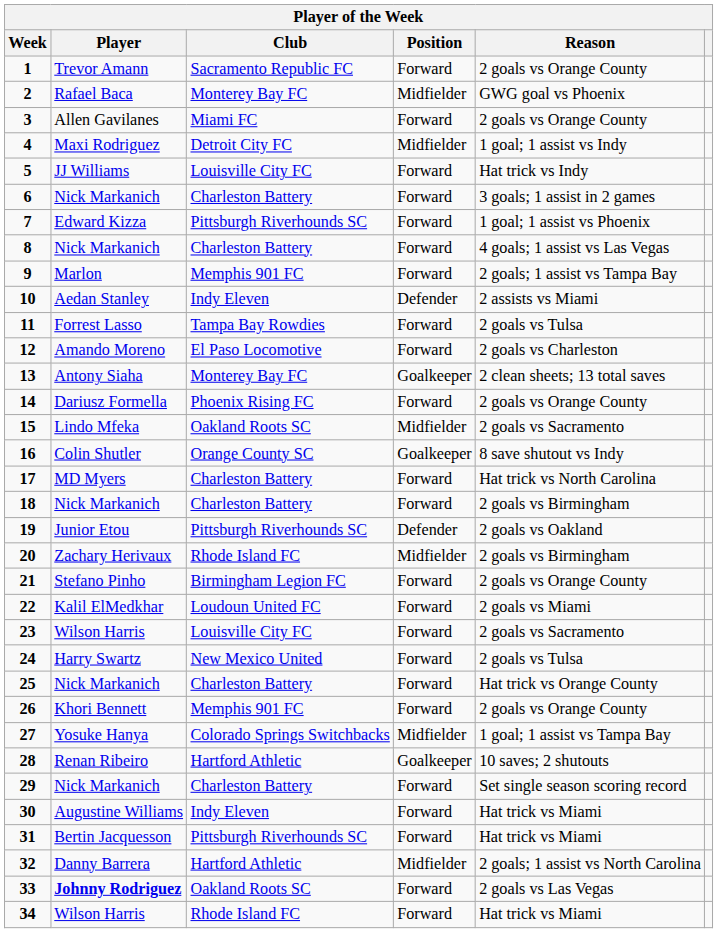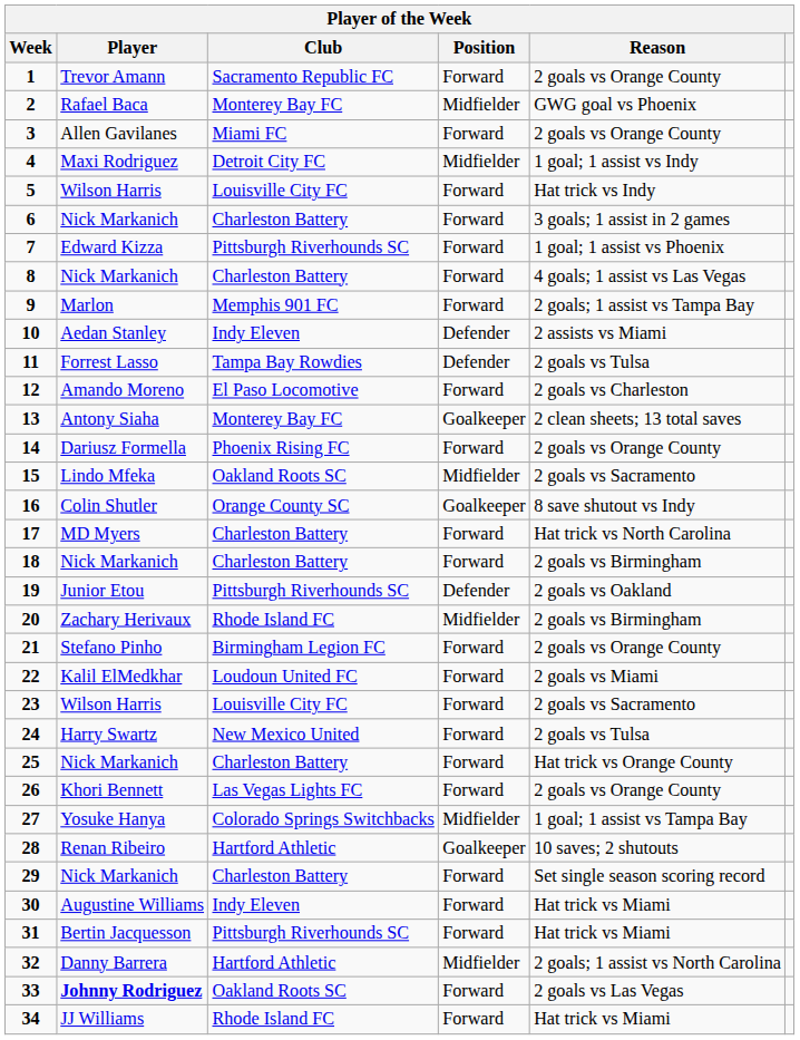 <table class="wikitable collapsible collapsed">
 <tr>
 <th colspan="6">Player of the Week</th>
 </tr>
 <tr>
 <th>Week</th>
 <th>Player</th>
 <th>Club</th>
 <th>Position</th>
 <th>Reason</th>
 <th></th>
 </tr>
 <tr>
 <td style="text-align: center;"><strong>1</strong></td>
 <td> <a href='#'>Trevor Amann</a></td>
 <td><a href='#'>Sacramento Republic FC</a></td>
 <td>Forward</td>
 <td>2 goals vs Orange County</td>
 <td style="text-align:center"></td>
 </tr>
 <tr>
 <td style="text-align: center;"><strong>2</strong></td>
 <td> <a href='#'>Rafael Baca</a></td>
 <td><a href='#'>Monterey Bay FC</a></td>
 <td>Midfielder</td>
 <td>GWG goal vs Phoenix</td>
 <td style="text-align:center"></td>
 </tr>
 <tr>
 <td style="text-align: center;"><strong>3</strong></td>
 <td> Allen Gavilanes</td>
 <td><a href='#'>Miami FC</a></td>
 <td>Forward</td>
 <td>2 goals vs Orange County</td>
 <td style="text-align:center"></td>
 </tr>
 <tr>
 <td style="text-align: center;"><strong>4</strong></td>
 <td> <a href='#'>Maxi Rodriguez</a></td>
 <td><a href='#'>Detroit City FC</a></td>
 <td>Midfielder</td>
 <td>1 goal; 1 assist vs Indy</td>
 <td style="text-align:center"></td>
 </tr>
 <tr>
 <td style="text-align: center;"><strong>5</strong></td>
-<td> <a href='#'>JJ Williams</a></td>
+<td> <a href='#'>Wilson Harris</a></td>
 <td><a href='#'>Louisville City FC</a></td>
 <td>Forward</td>
 <td>Hat trick vs Indy</td>
 <td style="text-align:center"></td>
 </tr>
 <tr>
 <td style="text-align: center;"><strong>6</strong></td>
 <td> <a href='#'>Nick Markanich</a></td>
 <td><a href='#'>Charleston Battery</a></td>
 <td>Forward</td>
 <td>3 goals; 1 assist in 2 games</td>
 <td style="text-align:center"></td>
 </tr>
 <tr>
 <td style="text-align: center;"><strong>7</strong></td>
 <td> <a href='#'>Edward Kizza</a></td>
 <td><a href='#'>Pittsburgh Riverhounds SC</a></td>
 <td>Forward</td>
 <td>1 goal; 1 assist vs Phoenix</td>
 <td style="text-align:center"></td>
 </tr>
 <tr>
 <td style="text-align: center;"><strong>8</strong></td>
 <td> <a href='#'>Nick Markanich</a></td>
 <td><a href='#'>Charleston Battery</a></td>
 <td>Forward</td>
 <td>4 goals; 1 assist vs Las Vegas</td>
 <td style="text-align:center"></td>
 </tr>
 <tr>
 <td style="text-align: center;"><strong>9</strong></td>
 <td> <a href='#'>Marlon</a></td>
 <td><a href='#'>Memphis 901 FC</a></td>
 <td>Forward</td>
 <td>2 goals; 1 assist vs Tampa Bay</td>
 <td style="text-align:center"></td>
 </tr>
 <tr>
 <td style="text-align: center;"><strong>10</strong></td>
 <td> <a href='#'>Aedan Stanley</a></td>
 <td><a href='#'>Indy Eleven</a></td>
 <td>Defender</td>
 <td>2 assists vs Miami</td>
 <td style="text-align:center"></td>
 </tr>
 <tr>
 <td style="text-align: center;"><strong>11</strong></td>
 <td> <a href='#'>Forrest Lasso</a></td>
 <td><a href='#'>Tampa Bay Rowdies</a></td>
-<td>Forward</td>
+<td>Defender</td>
 <td>2 goals vs Tulsa</td>
 <td style="text-align:center"></td>
 </tr>
 <tr>
 <td style="text-align: center;"><strong>12</strong></td>
 <td> <a href='#'>Amando Moreno</a></td>
 <td><a href='#'>El Paso Locomotive</a></td>
 <td>Forward</td>
 <td>2 goals vs Charleston</td>
 <td style="text-align:center"></td>
 </tr>
 <tr>
 <td style="text-align: center;"><strong>13</strong></td>
 <td> <a href='#'>Antony Siaha</a></td>
 <td><a href='#'>Monterey Bay FC</a></td>
 <td>Goalkeeper</td>
 <td>2 clean sheets; 13 total saves</td>
 <td style="text-align:center"></td>
 </tr>
 <tr>
 <td style="text-align: center;"><strong>14</strong></td>
 <td> <a href='#'>Dariusz Formella</a></td>
 <td><a href='#'>Phoenix Rising FC</a></td>
 <td>Forward</td>
 <td>2 goals vs Orange County</td>
 <td style="text-align:center"></td>
 </tr>
 <tr>
 <td style="text-align: center;"><strong>15</strong></td>
 <td> <a href='#'>Lindo Mfeka</a></td>
 <td><a href='#'>Oakland Roots SC</a></td>
 <td>Midfielder</td>
 <td>2 goals vs Sacramento</td>
 <td style="text-align:center"></td>
 </tr>
 <tr>
 <td style="text-align: center;"><strong>16</strong></td>
 <td> <a href='#'>Colin Shutler</a></td>
 <td><a href='#'>Orange County SC</a></td>
 <td>Goalkeeper</td>
 <td>8 save shutout vs Indy</td>
 <td style="text-align:center"></td>
 </tr>
 <tr>
 <td style="text-align: center;"><strong>17</strong></td>
 <td> <a href='#'>MD Myers</a></td>
 <td><a href='#'>Charleston Battery</a></td>
 <td>Forward</td>
 <td>Hat trick vs North Carolina</td>
 <td style="text-align:center"></td>
 </tr>
 <tr>
 <td style="text-align: center;"><strong>18</strong></td>
 <td> <a href='#'>Nick Markanich</a></td>
 <td><a href='#'>Charleston Battery</a></td>
 <td>Forward</td>
 <td>2 goals vs Birmingham</td>
 <td style="text-align:center"></td>
 </tr>
 <tr>
 <td style="text-align: center;"><strong>19</strong></td>
 <td> <a href='#'>Junior Etou</a></td>
 <td><a href='#'>Pittsburgh Riverhounds SC</a></td>
 <td>Defender</td>
 <td>2 goals vs Oakland</td>
 <td style="text-align:center"></td>
 </tr>
 <tr>
 <td style="text-align: center;"><strong>20</strong></td>
 <td> <a href='#'>Zachary Herivaux</a></td>
 <td><a href='#'>Rhode Island FC</a></td>
 <td>Midfielder</td>
 <td>2 goals vs Birmingham</td>
 <td style="text-align:center"></td>
 </tr>
 <tr>
 <td style="text-align: center;"><strong>21</strong></td>
 <td> <a href='#'>Stefano Pinho</a></td>
 <td><a href='#'>Birmingham Legion FC</a></td>
 <td>Forward</td>
 <td>2 goals vs Orange County</td>
 <td style="text-align:center"></td>
 </tr>
 <tr>
 <td style="text-align: center;"><strong>22</strong></td>
 <td> <a href='#'>Kalil ElMedkhar</a></td>
 <td><a href='#'>Loudoun United FC</a></td>
 <td>Forward</td>
 <td>2 goals vs Miami</td>
 <td style="text-align:center"></td>
 </tr>
 <tr>
 <td style="text-align: center;"><strong>23</strong></td>
 <td> <a href='#'>Wilson Harris</a></td>
 <td><a href='#'>Louisville City FC</a></td>
 <td>Forward</td>
 <td>2 goals vs Sacramento</td>
 <td style="text-align:center"></td>
 </tr>
 <tr>
 <td style="text-align: center;"><strong>24</strong></td>
 <td> <a href='#'>Harry Swartz</a></td>
 <td><a href='#'>New Mexico United</a></td>
 <td>Forward</td>
 <td>2 goals vs Tulsa</td>
 <td style="text-align:center"></td>
 </tr>
 <tr>
 <td style="text-align: center;"><strong>25</strong></td>
 <td> <a href='#'>Nick Markanich</a></td>
 <td><a href='#'>Charleston Battery</a></td>
 <td>Forward</td>
 <td>Hat trick vs Orange County</td>
 <td style="text-align:center"></td>
 </tr>
 <tr>
 <td style="text-align: center;"><strong>26</strong></td>
 <td> <a href='#'>Khori Bennett</a></td>
-<td><a href='#'>Memphis 901 FC</a></td>
+<td><a href='#'>Las Vegas Lights FC</a></td>
 <td>Forward</td>
 <td>2 goals vs Orange County</td>
 <td style="text-align:center"></td>
 </tr>
 <tr>
 <td style="text-align: center;"><strong>27</strong></td>
 <td> <a href='#'>Yosuke Hanya</a></td>
 <td><a href='#'>Colorado Springs Switchbacks</a></td>
 <td>Midfielder</td>
 <td>1 goal; 1 assist vs Tampa Bay</td>
 <td style="text-align:center"></td>
 </tr>
 <tr>
 <td style="text-align: center;"><strong>28</strong></td>
 <td> <a href='#'>Renan Ribeiro</a></td>
 <td><a href='#'>Hartford Athletic</a></td>
 <td>Goalkeeper</td>
 <td>10 saves; 2 shutouts</td>
 <td style="text-align:center"></td>
 </tr>
 <tr>
 <td style="text-align: center;"><strong>29</strong></td>
 <td> <a href='#'>Nick Markanich</a></td>
 <td><a href='#'>Charleston Battery</a></td>
 <td>Forward</td>
 <td>Set single season scoring record</td>
 <td style="text-align:center"></td>
 </tr>
 <tr>
 <td style="text-align: center;"><strong>30</strong></td>
 <td> <a href='#'>Augustine Williams</a></td>
 <td><a href='#'>Indy Eleven</a></td>
 <td>Forward</td>
 <td>Hat trick vs Miami</td>
 <td style="text-align:center"></td>
 </tr>
 <tr>
 <td style="text-align: center;"><strong>31</strong></td>
 <td> <a href='#'>Bertin Jacquesson</a></td>
 <td><a href='#'>Pittsburgh Riverhounds SC</a></td>
 <td>Forward</td>
 <td>Hat trick vs Miami</td>
 <td style="text-align:center"></td>
 </tr>
 <tr>
 <td style="text-align: center;"><strong>32</strong></td>
 <td> <a href='#'>Danny Barrera</a></td>
 <td><a href='#'>Hartford Athletic</a></td>
 <td>Midfielder</td>
 <td>2 goals; 1 assist vs North Carolina</td>
 <td style="text-align:center"></td>
 </tr>
 <tr>
 <td style="text-align: center;"><strong>33</strong></td>
 <td><strong> <a href='#'>Johnny Rodriguez</a></strong></td>
 <td><a href='#'>Oakland Roots SC</a></td>
 <td>Forward</td>
 <td>2 goals vs Las Vegas</td>
 <td style="text-align:center"></td>
 </tr>
 <tr>
 <td style="text-align: center;"><strong>34</strong></td>
-<td> <a href='#'>Wilson Harris</a></td>
+<td> <a href='#'>JJ Williams</a></td>
 <td><a href='#'>Rhode Island FC</a></td>
 <td>Forward</td>
 <td>Hat trick vs Miami</td>
 <td style="text-align:center"></td>
 </tr>
 </table>
